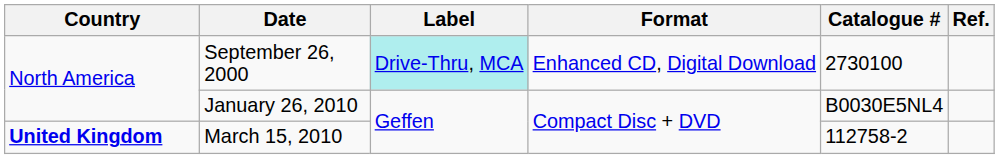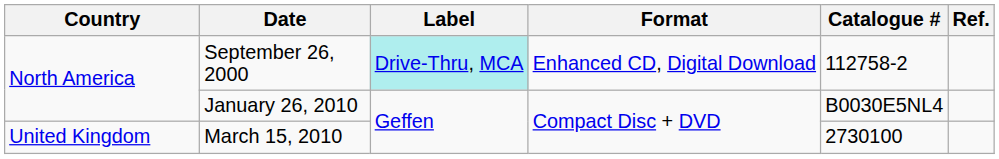 <table class="wikitable">
 <tr>
 <th width="150px">Country</th>
 <th width="130px">Date</th>
 <th width="120px">Label</th>
 <th>Format</th>
 <th>Catalogue #</th>
 <th>Ref.</th>
 </tr>
 <tr>
 <td rowspan="2"><a href='#'>North America</a></td>
 <td>September 26, 2000</td>
 <td style="background: paleturquoise;"><a href='#'>Drive-Thru</a>, <a href='#'>MCA</a></td>
 <td><a href='#'>Enhanced CD</a>, <a href='#'>Digital Download</a></td>
-<td>2730100</td>
+<td>112758-2</td>
 <td></td>
 </tr>
 <tr>
 <td>January 26, 2010</td>
 <td rowspan="2"><a href='#'>Geffen</a></td>
 <td rowspan="2"><a href='#'>Compact Disc</a> + <a href='#'>DVD</a></td>
 <td>B0030E5NL4</td>
 <td></td>
 </tr>
 <tr>
-<td rowspan="1"><strong><a href='#'>United Kingdom</a></strong></td>
+<td rowspan="1"><a href='#'>United Kingdom</a></td>
 <td>March 15, 2010</td>
-<td>112758-2</td>
+<td>2730100</td>
 <td></td>
 </tr>
 </table>
